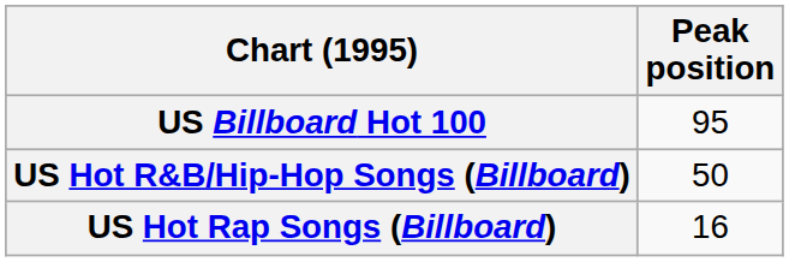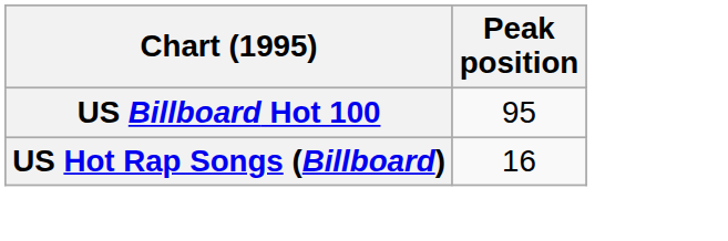 <table class="wikitable sortable plainrowheaders" style="text-align:center">
 <tr>
 <th scope="col">Chart (1995)</th>
 <th scope="col">Peak<br> position</th>
 </tr>
 <tr>
 <th scope="row">US <a href='#'><em>Billboard</em> Hot 100</a></th>
 <td>95</td>
 </tr>
 <tr>
-<th scope="row">US <a href='#'>Hot R&B/Hip-Hop Songs</a> (<em><a href='#'>Billboard</a></em>)</th>
-<td>50</td>
-</tr>
-<tr>
 <th scope="row">US <a href='#'>Hot Rap Songs</a> (<em><a href='#'>Billboard</a></em>)</th>
 <td>16</td>
 </tr>
 </table>
